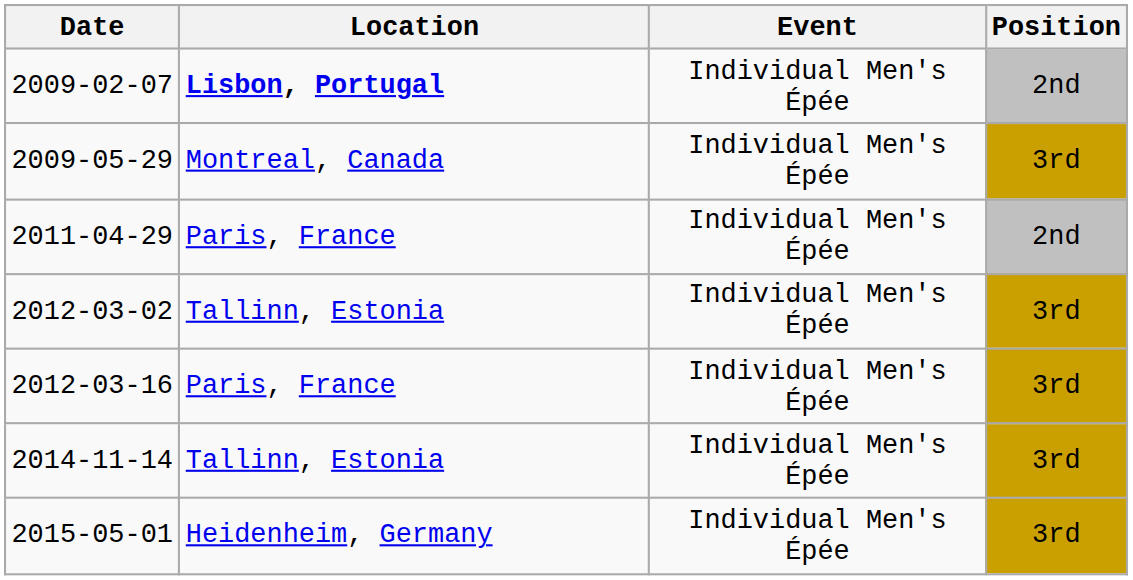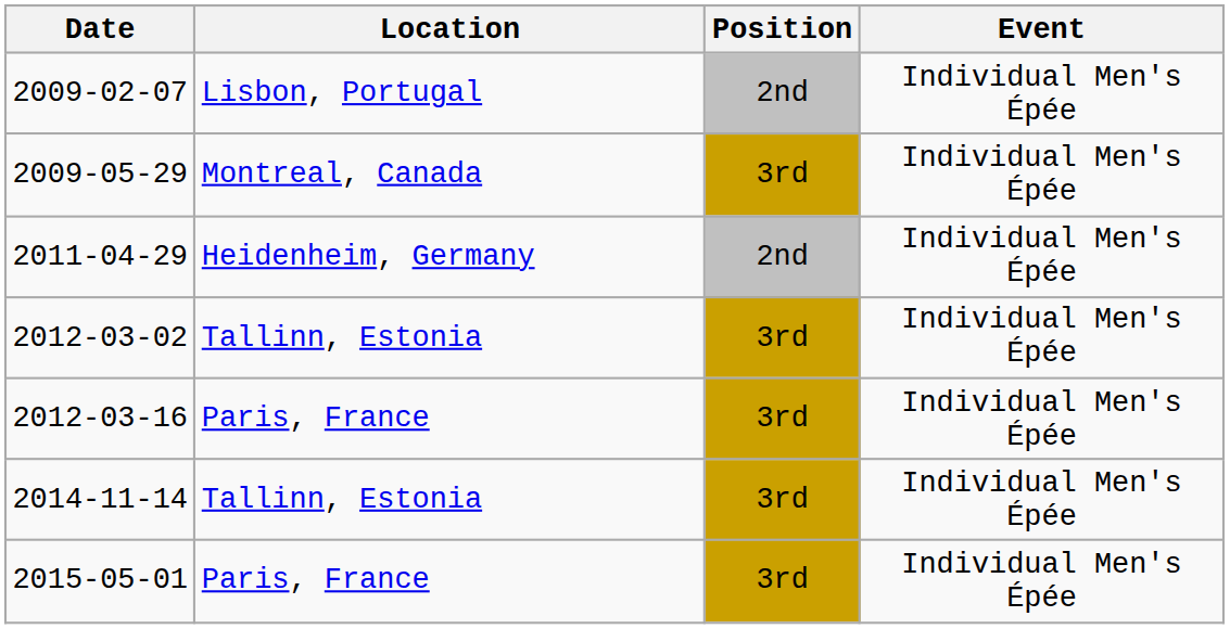 <table class="wikitable" style="text-align:center;">
 <tr>
 <th>Date</th>
 <th style="width:17em">Location</th>
+<th>Position</th>
 <th style="width:12em">Event</th>
-<th>Position</th>
 </tr>
 <tr>
 <td>2009-02-07</td>
-<td rowspan="1" align="left"><strong> <a href='#'>Lisbon</a>, <a href='#'>Portugal</a></strong></td>
+<td rowspan="1" align="left"> <a href='#'>Lisbon</a>, <a href='#'>Portugal</a></td>
+<td bgcolor="silver">2nd</td>
 <td>Individual Men's Épée</td>
-<td bgcolor="silver">2nd</td>
 </tr>
 <tr>
 <td>2009-05-29</td>
 <td rowspan="1" align="left"> <a href='#'>Montreal</a>, <a href='#'>Canada</a></td>
+<td bgcolor="caramel">3rd</td>
 <td>Individual Men's Épée</td>
-<td bgcolor="caramel">3rd</td>
 </tr>
 <tr>
 <td>2011-04-29</td>
-<td rowspan="1" align="left"> <a href='#'>Paris</a>, <a href='#'>France</a></td>
+<td rowspan="1" align="left"> <a href='#'>Heidenheim</a>, <a href='#'>Germany</a></td>
+<td bgcolor="silver">2nd</td>
 <td>Individual Men's Épée</td>
-<td bgcolor="silver">2nd</td>
 </tr>
 <tr>
 <td>2012-03-02</td>
 <td rowspan="1" align="left"> <a href='#'>Tallinn</a>, <a href='#'>Estonia</a></td>
+<td bgcolor="caramel">3rd</td>
 <td>Individual Men's Épée</td>
-<td bgcolor="caramel">3rd</td>
 </tr>
 <tr>
 <td>2012-03-16</td>
 <td rowspan="1" align="left"> <a href='#'>Paris</a>, <a href='#'>France</a></td>
+<td bgcolor="caramel">3rd</td>
 <td>Individual Men's Épée</td>
-<td bgcolor="caramel">3rd</td>
 </tr>
 <tr>
 <td>2014-11-14</td>
 <td rowspan="1" align="left"> <a href='#'>Tallinn</a>, <a href='#'>Estonia</a></td>
+<td bgcolor="caramel">3rd</td>
 <td>Individual Men's Épée</td>
-<td bgcolor="caramel">3rd</td>
 </tr>
 <tr>
 <td>2015-05-01</td>
-<td rowspan="1" align="left"> <a href='#'>Heidenheim</a>, <a href='#'>Germany</a></td>
+<td rowspan="1" align="left"> <a href='#'>Paris</a>, <a href='#'>France</a></td>
+<td bgcolor="caramel">3rd</td>
 <td>Individual Men's Épée</td>
-<td bgcolor="caramel">3rd</td>
 </tr>
 </table>
